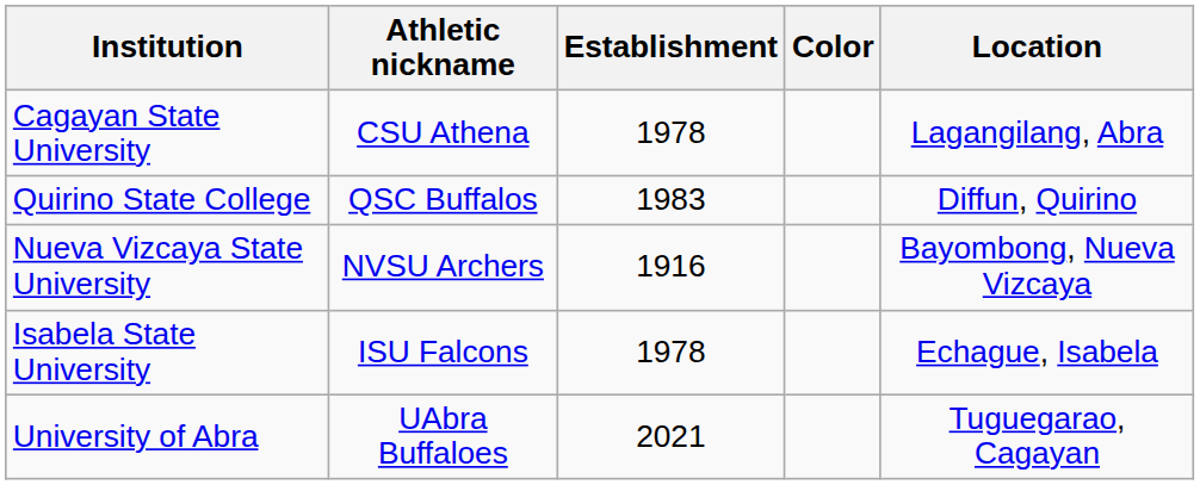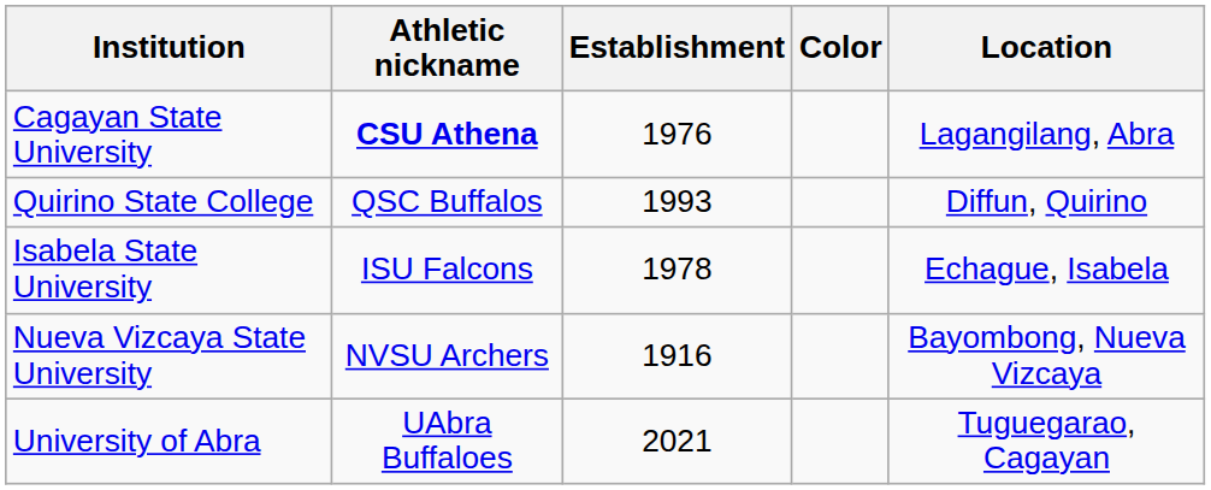 <table class="wikitable sortable">
 <tr>
 <th>Institution</th>
 <th>Athletic nickname</th>
 <th>Establishment</th>
 <th>Color</th>
 <th>Location</th>
 </tr>
 <tr>
 <td><a href='#'>Cagayan State University</a></td>
-<td align="center"><a href='#'>CSU Athena</a></td>
-<td align="center">1978</td>
+<td align="center"><strong><a href='#'>CSU Athena</a></strong></td>
+<td align="center">1976</td>
 <td align="center"></td>
 <td align="center"><a href='#'>Lagangilang</a>, <a href='#'>Abra</a></td>
 </tr>
 <tr>
 <td><a href='#'>Quirino State College</a></td>
 <td align="center"><a href='#'>QSC Buffalos</a></td>
-<td align="center">1983</td>
+<td align="center">1993</td>
 <td align="center"></td>
 <td align="center"><a href='#'>Diffun</a>, <a href='#'>Quirino</a></td>
+</tr>
+<tr>
+<td><a href='#'>Isabela State University</a></td>
+<td align="center"><a href='#'>ISU Falcons</a></td>
+<td align="center">1978</td>
+<td align="center"></td>
+<td align="center"><a href='#'>Echague</a>, <a href='#'>Isabela</a></td>
 </tr>
 <tr>
 <td><a href='#'>Nueva Vizcaya State University</a></td>
 <td align="center"><a href='#'>NVSU Archers</a></td>
 <td align="center">1916</td>
 <td align="center"></td>
 <td align="center"><a href='#'>Bayombong</a>, <a href='#'>Nueva Vizcaya</a></td>
 </tr>
 <tr>
-<td><a href='#'>Isabela State University</a></td>
-<td align="center"><a href='#'>ISU Falcons</a></td>
-<td align="center">1978</td>
-<td align="center"></td>
-<td align="center"><a href='#'>Echague</a>, <a href='#'>Isabela</a></td>
-</tr>
-<tr>
 <td><a href='#'>University of Abra</a></td>
 <td align="center"><a href='#'>UAbra Buffaloes</a></td>
 <td align="center">2021</td>
 <td align="center"></td>
 <td align="center"><a href='#'>Tuguegarao</a>, <a href='#'>Cagayan</a></td>
 </tr>
 </table>
